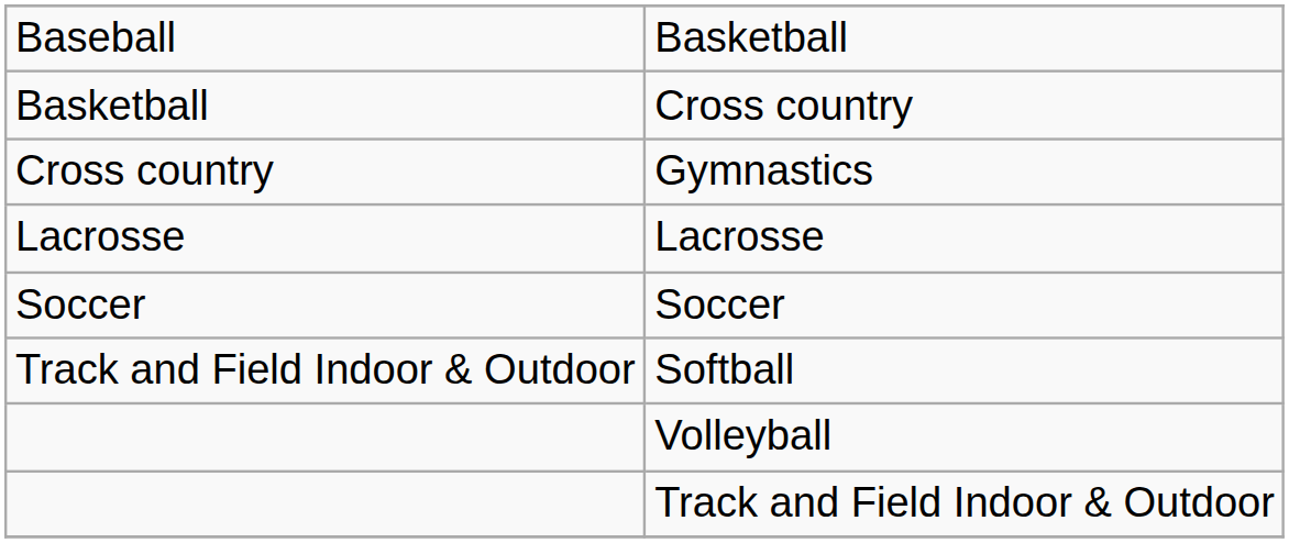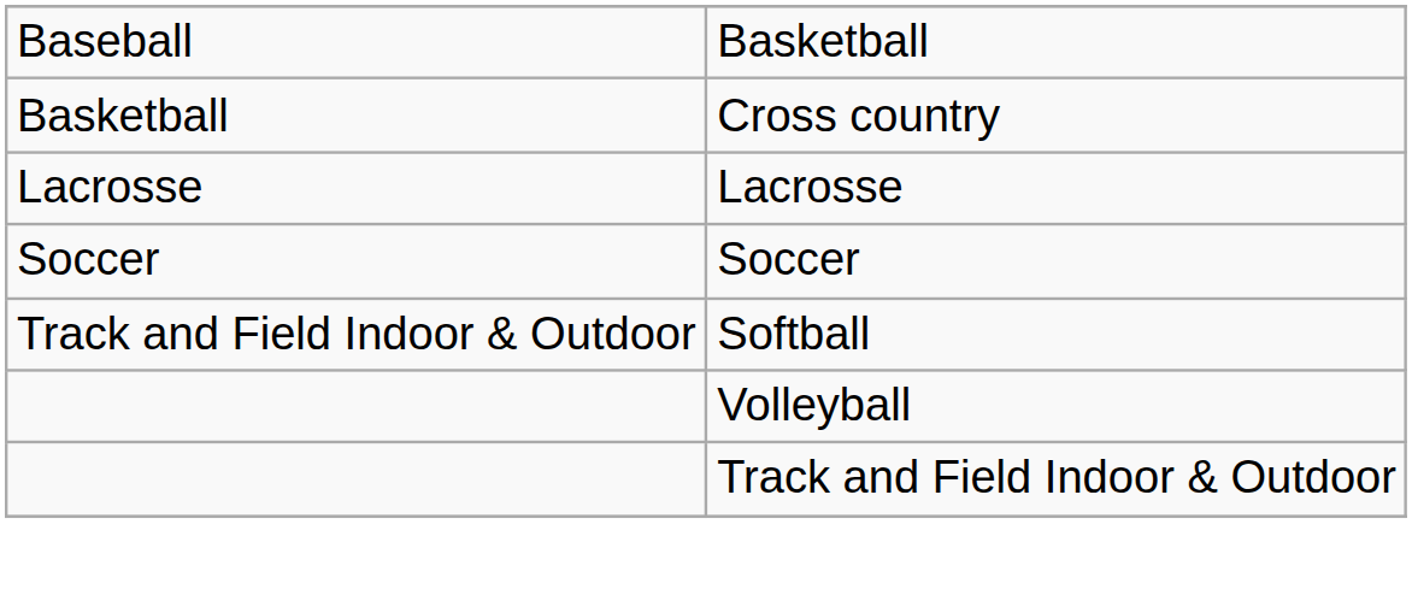 <table class="wikitable">
 <tr>
 </tr>
 <tr>
 <td>Baseball</td>
 <td>Basketball</td>
 </tr>
 <tr>
 <td>Basketball</td>
 <td>Cross country</td>
-</tr>
-<tr>
-<td>Cross country</td>
-<td>Gymnastics</td>
 </tr>
 <tr>
 <td>Lacrosse</td>
 <td>Lacrosse</td>
 </tr>
 <tr>
 <td>Soccer</td>
 <td>Soccer</td>
 </tr>
 <tr>
 <td>Track and Field Indoor & Outdoor</td>
 <td>Softball</td>
 </tr>
 <tr>
 <td></td>
 <td>Volleyball</td>
 </tr>
 <tr>
 <td></td>
 <td>Track and Field Indoor & Outdoor</td>
 </tr>
 <tr>
 </tr>
 </table>
